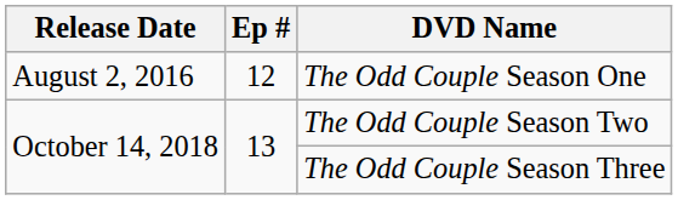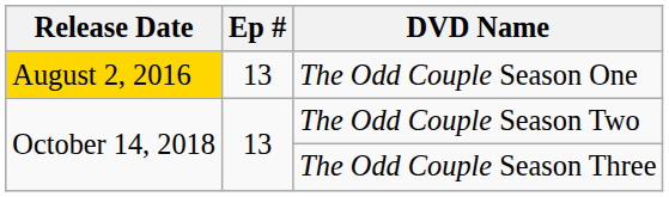 <table class="wikitable">
 <tr>
 <th>Release Date</th>
 <th>Ep #</th>
 <th>DVD Name</th>
 </tr>
 <tr>
-<td>August 2, 2016</td>
-<td align="center">12</td>
+<td style="background: gold;">August 2, 2016</td>
+<td align="center">13</td>
 <td><em>The Odd Couple</em> Season One</td>
 </tr>
 <tr>
 <td rowspan="2">October 14, 2018</td>
 <td align="center" rowspan="2">13</td>
 <td><em>The Odd Couple</em> Season Two</td>
 </tr>
 <tr>
 <td><em>The Odd Couple</em> Season Three</td>
 </tr>
 </table>
